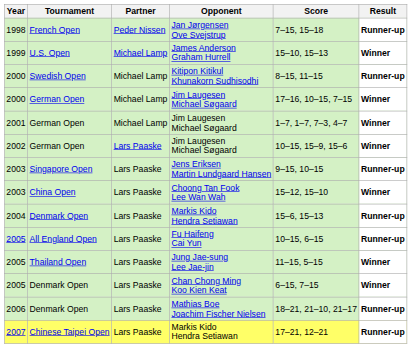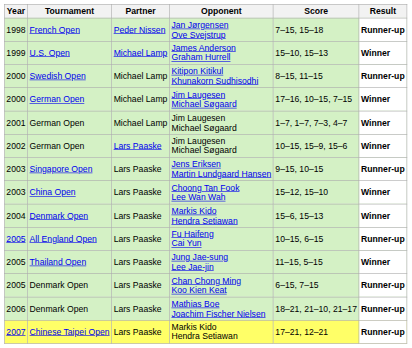 <table class="sortable wikitable" style="font-size: 90%;">
 <tr>
 <th>Year</th>
 <th>Tournament</th>
 <th>Partner</th>
 <th>Opponent</th>
 <th>Score</th>
 <th>Result</th>
 </tr>
 <tr style="background:#D4F1C5">
 <td align="center">1998</td>
 <td align="left"><a href='#'>French Open</a></td>
 <td align="left"> <a href='#'>Peder Nissen</a></td>
 <td align="left"> <a href='#'>Jan Jørgensen</a><br> <a href='#'>Ove Svejstrup</a></td>
 <td align="left">7–15, 15–18</td>
 <td style="text-align:left; background:white"> <strong>Runner-up</strong></td>
 </tr>
 <tr style="background:#D4F1C5">
 <td align="center">1999</td>
 <td align="left"><a href='#'>U.S. Open</a></td>
 <td align="left"> <a href='#'>Michael Lamp</a></td>
 <td align="left"> <a href='#'>James Anderson</a><br> <a href='#'>Graham Hurrell</a></td>
 <td align="left">15–10, 15–13</td>
 <td style="text-align:left; background:white"> <strong>Winner</strong></td>
 </tr>
 <tr style="background:#D4F1C5">
 <td align="center">2000</td>
 <td align="left"><a href='#'>Swedish Open</a></td>
 <td align="left"> Michael Lamp</td>
 <td align="left"> <a href='#'>Kitipon Kitikul</a><br> <a href='#'>Khunakorn Sudhisodhi</a></td>
 <td align="left">8–15, 11–15</td>
 <td style="text-align:left; background:white"> <strong>Runner-up</strong></td>
 </tr>
 <tr style="background:#D4F1C5">
 <td align="center">2000</td>
 <td align="left"><a href='#'>German Open</a></td>
 <td align="left"> Michael Lamp</td>
 <td align="left"> <a href='#'>Jim Laugesen</a><br> <a href='#'>Michael Søgaard</a></td>
 <td align="left">17–16, 10–15, 7–15</td>
 <td style="text-align:left; background:white"> <strong>Winner</strong></td>
 </tr>
 <tr style="background:#D4F1C5">
 <td align="center">2001</td>
 <td align="left">German Open</td>
 <td align="left"> Michael Lamp</td>
 <td align="left"> Jim Laugesen<br> Michael Søgaard</td>
 <td align="left">1–7, 1–7, 7–3, 4–7</td>
 <td style="text-align:left; background:white"> <strong>Winner</strong></td>
 </tr>
 <tr style="background:#D4F1C5">
 <td align="center">2002</td>
 <td align="left">German Open</td>
 <td align="left"> <a href='#'>Lars Paaske</a></td>
 <td align="left"> Jim Laugesen<br> Michael Søgaard</td>
 <td align="left">10–15, 15–9, 15–6</td>
 <td style="text-align:left; background:white"> <strong>Winner</strong></td>
 </tr>
 <tr style="background:#D4F1C5">
 <td align="center">2003</td>
 <td align="left"><a href='#'>Singapore Open</a></td>
 <td align="left"> Lars Paaske</td>
 <td align="left"> <a href='#'>Jens Eriksen</a><br> <a href='#'>Martin Lundgaard Hansen</a></td>
 <td align="left">9–15, 10–15</td>
 <td style="text-align:left; background:white"> <strong>Runner-up</strong></td>
 </tr>
 <tr style="background:#D4F1C5">
 <td align="center">2003</td>
 <td align="left"><a href='#'>China Open</a></td>
 <td align="left"> Lars Paaske</td>
 <td align="left"> <a href='#'>Choong Tan Fook</a><br> <a href='#'>Lee Wan Wah</a></td>
 <td align="left">15–12, 15–10</td>
 <td style="text-align:left; background:white"> <strong>Winner</strong></td>
 </tr>
 <tr style="background:#D4F1C5">
 <td align="center">2004</td>
 <td align="left"><a href='#'>Denmark Open</a></td>
 <td align="left"> Lars Paaske</td>
 <td align="left"> <a href='#'>Markis Kido</a><br> <a href='#'>Hendra Setiawan</a></td>
 <td align="left">15–6, 15–13</td>
-<td style="text-align:left; background:white"> <strong>Runner-up</strong></td>
+<td style="text-align:left; background:white"> <strong>Winner</strong></td>
 </tr>
 <tr style="background:#D4F1C5">
 <td align="center"><a href='#'>2005</a></td>
 <td align="left"><a href='#'>All England Open</a></td>
 <td align="left"> Lars Paaske</td>
 <td align="left"> <a href='#'>Fu Haifeng</a><br> <a href='#'>Cai Yun</a></td>
 <td align="left">10–15, 6–15</td>
 <td style="text-align:left; background:white"> <strong>Runner-up</strong></td>
 </tr>
 <tr style="background:#D4F1C5">
 <td align="center">2005</td>
 <td align="left"><a href='#'>Thailand Open</a></td>
 <td align="left"> Lars Paaske</td>
 <td align="left"> <a href='#'>Jung Jae-sung</a><br> <a href='#'>Lee Jae-jin</a></td>
 <td align="left">11–15, 5–15</td>
 <td style="text-align:left; background:white"> <strong>Winner</strong></td>
 </tr>
 <tr style="background:#D4F1C5">
 <td align="center">2005</td>
 <td align="left">Denmark Open</td>
 <td align="left"> Lars Paaske</td>
 <td align="left"> <a href='#'>Chan Chong Ming</a><br> <a href='#'>Koo Kien Keat</a></td>
 <td align="left">6–15, 7–15</td>
-<td style="text-align:left; background:white"> <strong>Winner</strong></td>
+<td style="text-align:left; background:white"> <strong>Runner-up</strong></td>
 </tr>
 <tr style="background:#D4F1C5">
 <td align="center">2006</td>
 <td align="left">Denmark Open</td>
 <td align="left"> Lars Paaske</td>
 <td align="left"> <a href='#'>Mathias Boe</a><br> <a href='#'>Joachim Fischer Nielsen</a></td>
 <td align="left">18–21, 21–10, 21–17</td>
 <td style="text-align:left; background:white"> <strong>Runner-up</strong></td>
 </tr>
 <tr style="background:#FFFF67">
 <td align="center"><a href='#'>2007</a></td>
 <td align="left"><a href='#'>Chinese Taipei Open</a></td>
 <td align="left"> Lars Paaske</td>
 <td align="left"> Markis Kido<br> Hendra Setiawan</td>
 <td align="left">17–21, 12–21</td>
 <td style="text-align:left; background:white"> <strong>Runner-up</strong></td>
 </tr>
 </table>
